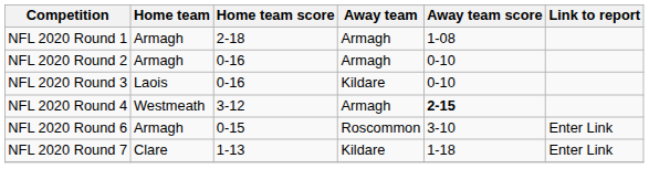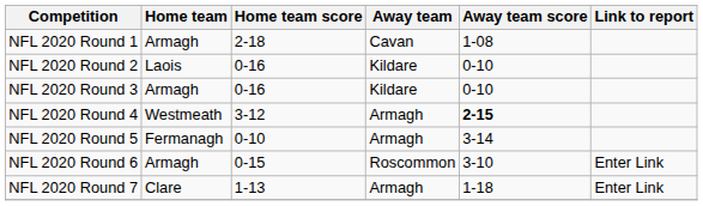 <table class="wikitable">
 <tr>
 <th>Competition</th>
 <th>Home team</th>
 <th>Home team score</th>
 <th>Away team</th>
 <th>Away team score</th>
 <th>Link to report</th>
 </tr>
 <tr>
 <td>NFL 2020 Round 1</td>
 <td>Armagh</td>
 <td>2-18</td>
-<td>Armagh</td>
+<td>Cavan</td>
 <td>1-08</td>
 <td></td>
 </tr>
 <tr>
 <td>NFL 2020 Round 2</td>
-<td>Armagh</td>
+<td>Laois</td>
 <td>0-16</td>
-<td>Armagh</td>
+<td>Kildare</td>
 <td>0-10</td>
 <td></td>
 </tr>
 <tr>
 <td>NFL 2020 Round 3</td>
-<td>Laois</td>
+<td>Armagh</td>
 <td>0-16</td>
 <td>Kildare</td>
 <td>0-10</td>
 <td></td>
 </tr>
 <tr>
 <td>NFL 2020 Round 4</td>
 <td>Westmeath</td>
 <td>3-12</td>
 <td>Armagh</td>
 <td><strong>2-15</strong></td>
 <td></td>
 </tr>
 <tr>
+<td>NFL 2020 Round 5</td>
+<td>Fermanagh</td>
+<td>0-10</td>
+<td>Armagh</td>
+<td>3-14</td>
+<td></td>
+</tr>
+<tr>
 <td>NFL 2020 Round 6</td>
 <td>Armagh</td>
 <td>0-15</td>
 <td>Roscommon</td>
 <td>3-10</td>
 <td>Enter Link</td>
 </tr>
 <tr>
 <td>NFL 2020 Round 7</td>
 <td>Clare</td>
 <td>1-13</td>
-<td>Kildare</td>
+<td>Armagh</td>
 <td>1-18</td>
 <td>Enter Link</td>
 </tr>
 <tr>
 </tr>
 </table>
